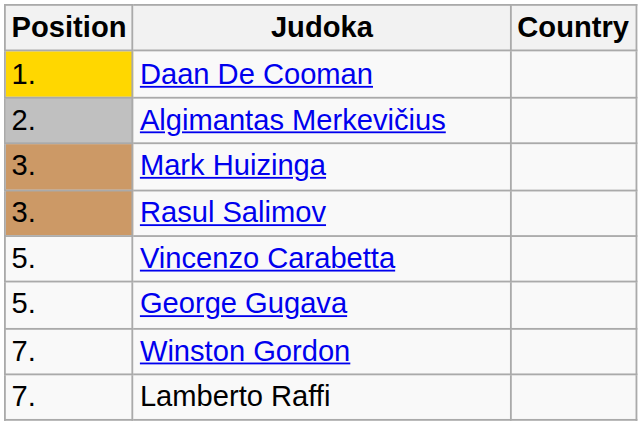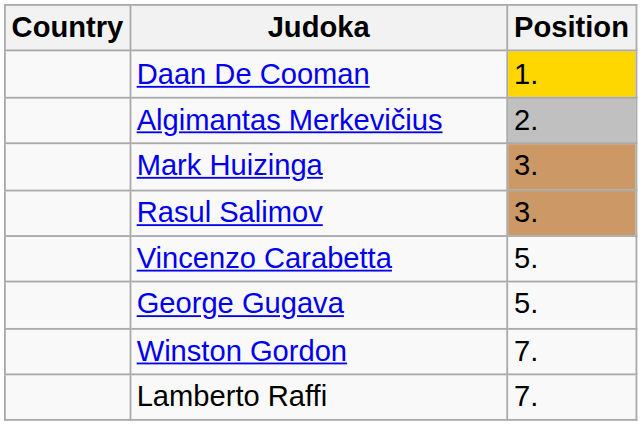 <table class=wikitable>
 <tr>
+<th width=10>Country</th>
+<th width=200>Judoka</th>
 <th width=10>Position</th>
-<th width=200>Judoka</th>
-<th width=10>Country</th>
 </tr>
 <tr>
+<td></td>
+<td><a href='#'>Daan De Cooman</a></td>
 <td bgcolor=gold>1.</td>
-<td><a href='#'>Daan De Cooman</a></td>
-<td></td>
 </tr>
 <tr>
+<td></td>
+<td><a href='#'>Algimantas Merkevičius</a></td>
 <td bgcolor="silver">2.</td>
-<td><a href='#'>Algimantas Merkevičius</a></td>
-<td></td>
 </tr>
 <tr>
+<td></td>
+<td><a href='#'>Mark Huizinga</a></td>
 <td bgcolor="CC9966">3.</td>
-<td><a href='#'>Mark Huizinga</a></td>
-<td></td>
 </tr>
 <tr>
+<td></td>
+<td><a href='#'>Rasul Salimov</a></td>
 <td bgcolor="CC9966">3.</td>
-<td><a href='#'>Rasul Salimov</a></td>
-<td></td>
 </tr>
 <tr>
+<td></td>
+<td><a href='#'>Vincenzo Carabetta</a></td>
 <td>5.</td>
-<td><a href='#'>Vincenzo Carabetta</a></td>
-<td></td>
 </tr>
 <tr>
+<td></td>
+<td><a href='#'>George Gugava</a></td>
 <td>5.</td>
-<td><a href='#'>George Gugava</a></td>
-<td></td>
 </tr>
 <tr>
+<td></td>
+<td><a href='#'>Winston Gordon</a></td>
 <td>7.</td>
-<td><a href='#'>Winston Gordon</a></td>
-<td></td>
 </tr>
 <tr>
+<td></td>
+<td>Lamberto Raffi</td>
 <td>7.</td>
-<td>Lamberto Raffi</td>
-<td></td>
 </tr>
 </table>
